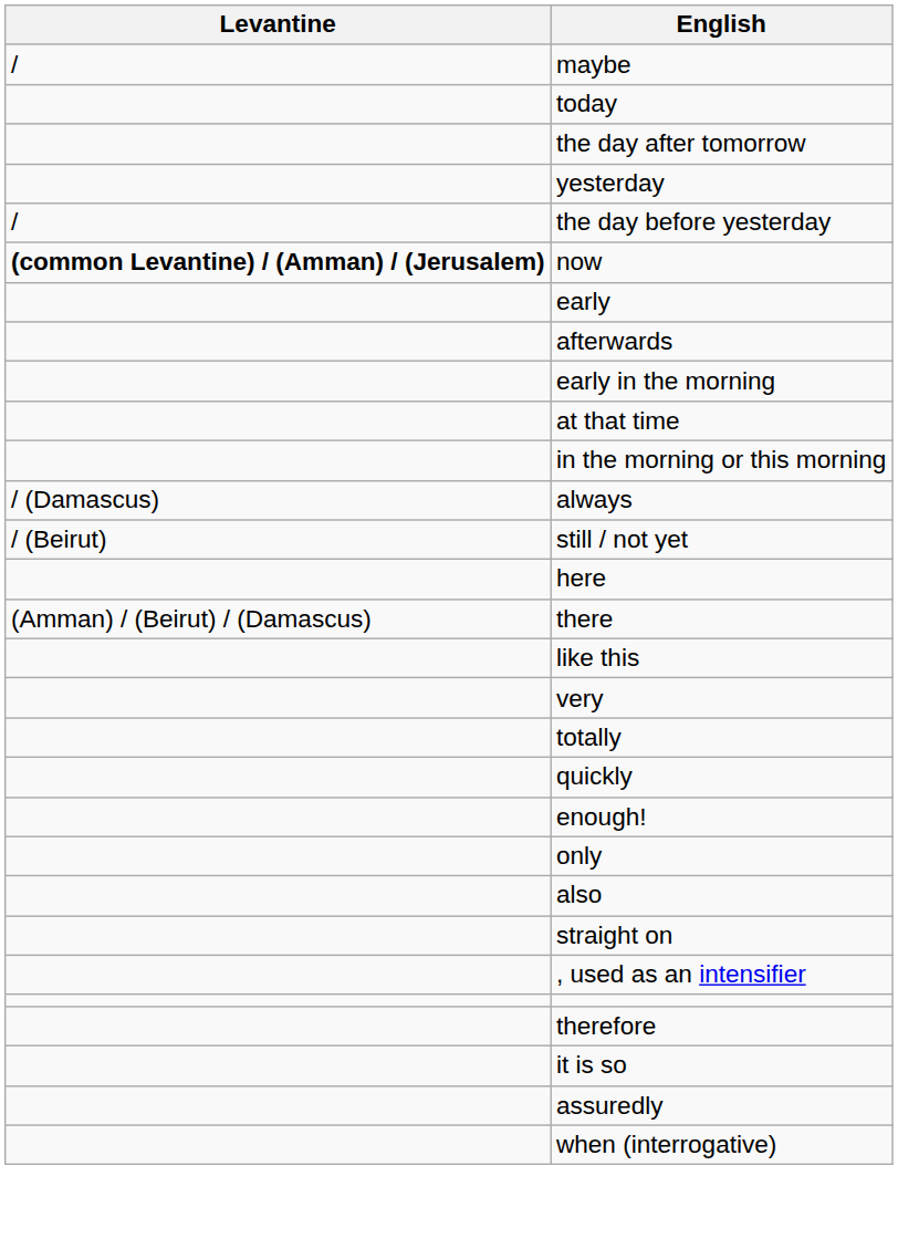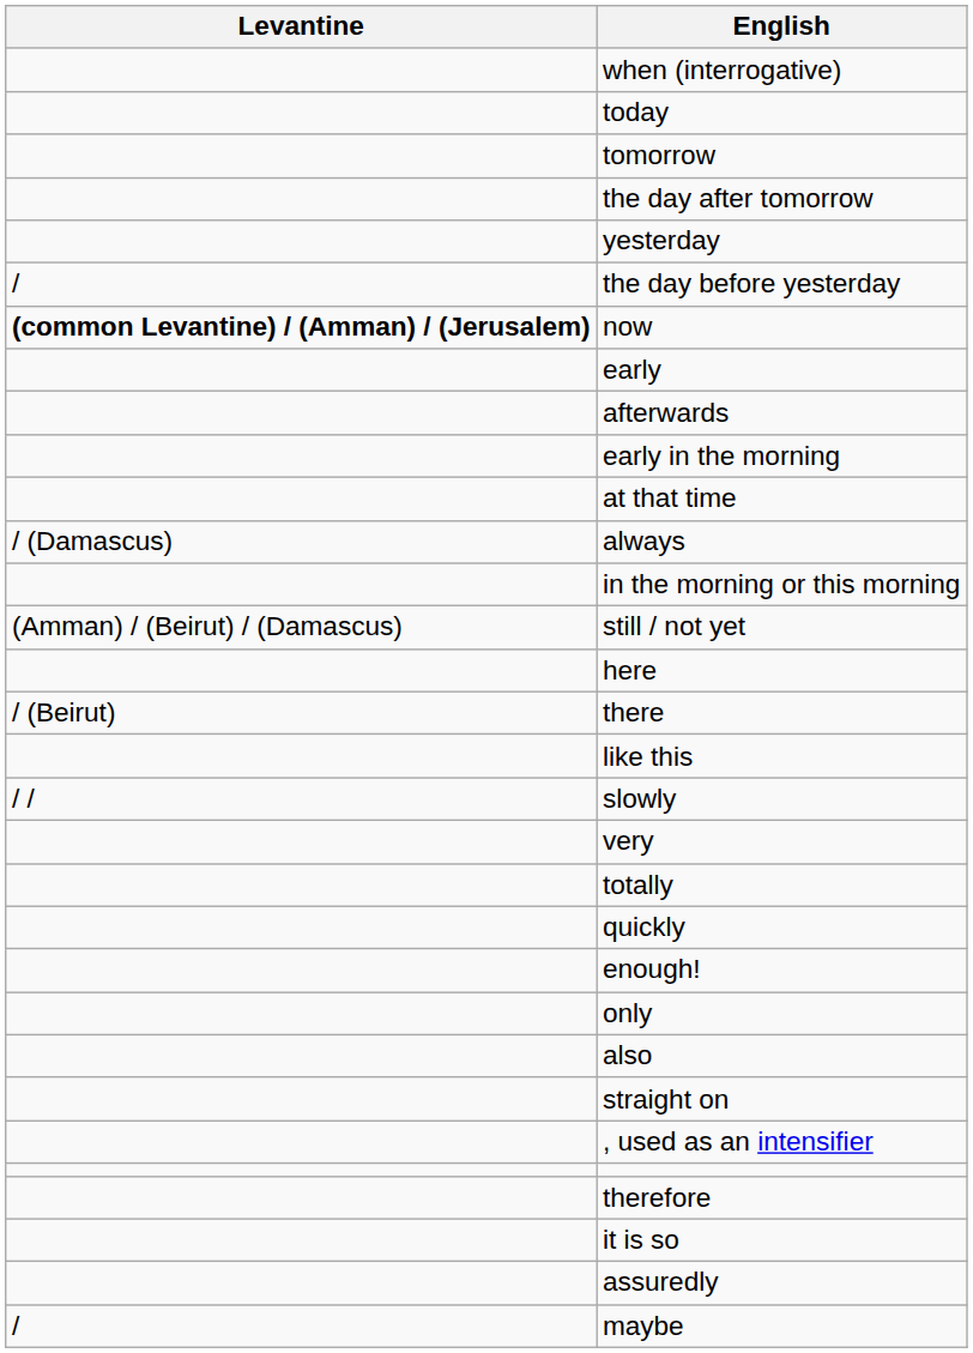 <table class="wikitable">
 <tr>
 <th>Levantine</th>
 <th>English</th>
 </tr>
 <tr>
-<td>  /  </td>
-<td>maybe</td>
+<td> </td>
+<td>when (interrogative)</td>
 </tr>
 <tr>
 <td> </td>
 <td>today</td>
+</tr>
+<tr>
+<td> </td>
+<td>tomorrow</td>
 </tr>
 <tr>
 <td> </td>
 <td>the day after tomorrow</td>
 </tr>
 <tr>
 <td> </td>
 <td>yesterday</td>
 </tr>
 <tr>
 <td>  /  </td>
 <td>the day before yesterday</td>
 </tr>
 <tr>
 <td><strong>  (common Levantine) /   (Amman) /   (Jerusalem)</strong></td>
 <td>now</td>
 </tr>
 <tr>
 <td> </td>
 <td>early</td>
 </tr>
 <tr>
 <td> </td>
 <td>afterwards</td>
 </tr>
 <tr>
 <td> </td>
 <td>early in the morning</td>
 </tr>
 <tr>
 <td> </td>
 <td>at that time</td>
 </tr>
 <tr>
+<td>  /   (Damascus)</td>
+<td>always</td>
+</tr>
+<tr>
 <td> </td>
 <td>in the morning or this morning</td>
 </tr>
 <tr>
-<td>  /   (Damascus)</td>
-<td>always</td>
-</tr>
-<tr>
-<td>  /   (Beirut)</td>
+<td>  (Amman) /   (Beirut) /   (Damascus)</td>
 <td>still / not yet</td>
 </tr>
 <tr>
 <td> </td>
 <td>here</td>
 </tr>
 <tr>
-<td>  (Amman) /   (Beirut) /   (Damascus)</td>
+<td>  /   (Beirut)</td>
 <td>there</td>
 </tr>
 <tr>
 <td> </td>
 <td>like this</td>
+</tr>
+<tr>
+<td>  /   /  </td>
+<td>slowly</td>
 </tr>
 <tr>
 <td> </td>
 <td>very</td>
 </tr>
 <tr>
 <td> </td>
 <td>totally</td>
 </tr>
 <tr>
 <td> </td>
 <td>quickly</td>
 </tr>
 <tr>
 <td> </td>
 <td>enough!</td>
 </tr>
 <tr>
 <td> </td>
 <td>only</td>
 </tr>
 <tr>
 <td> </td>
 <td>also</td>
 </tr>
 <tr>
 <td> </td>
 <td>straight on</td>
 </tr>
 <tr>
 <td> </td>
 <td>, used as an <a href='#'>intensifier</a></td>
 </tr>
 <tr>
 <td> </td>
 <td></td>
 </tr>
 <tr>
 <td> </td>
 <td>therefore</td>
 </tr>
 <tr>
 <td> </td>
 <td>it is so</td>
 </tr>
 <tr>
 <td> </td>
 <td>assuredly</td>
 </tr>
 <tr>
-<td> </td>
-<td>when (interrogative)</td>
+<td>  /  </td>
+<td>maybe</td>
 </tr>
 </table>
